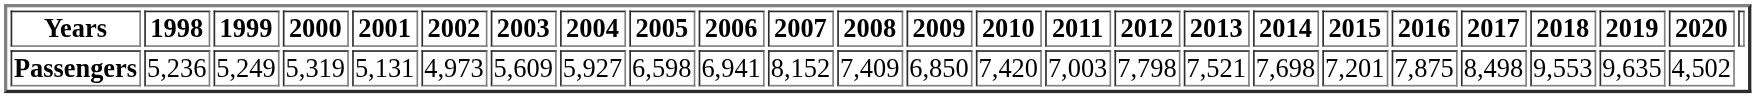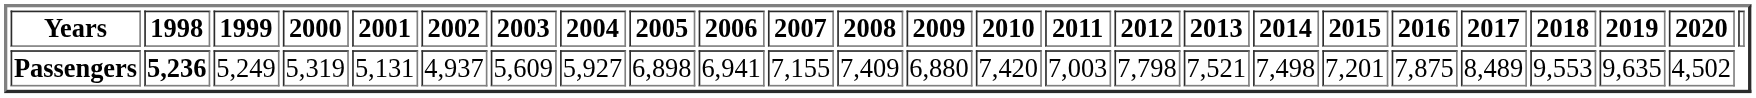 <table border="2">
 <tr>
 <th>Years</th>
 <th>1998</th>
 <th>1999</th>
 <th>2000</th>
 <th>2001</th>
 <th>2002</th>
 <th>2003</th>
 <th>2004</th>
 <th>2005</th>
 <th>2006</th>
 <th>2007</th>
 <th>2008</th>
 <th>2009</th>
 <th>2010</th>
 <th>2011</th>
 <th>2012</th>
 <th>2013</th>
 <th>2014</th>
 <th>2015</th>
 <th>2016</th>
 <th>2017</th>
 <th>2018</th>
 <th>2019</th>
 <th>2020</th>
 <th></th>
 </tr>
 <tr>
 <th>Passengers</th>
-<td>5,236</td>
+<td><strong>5,236</strong></td>
 <td>5,249</td>
 <td>5,319</td>
 <td>5,131</td>
-<td>4,973</td>
+<td>4,937</td>
 <td>5,609</td>
 <td>5,927</td>
-<td>6,598</td>
+<td>6,898</td>
 <td>6,941</td>
-<td>8,152</td>
+<td>7,155</td>
 <td>7,409</td>
-<td>6,850</td>
+<td>6,880</td>
 <td>7,420</td>
 <td>7,003</td>
 <td>7,798</td>
 <td>7,521</td>
-<td>7,698</td>
+<td>7,498</td>
 <td>7,201</td>
 <td>7,875</td>
-<td>8,498</td>
+<td>8,489</td>
 <td>9,553</td>
 <td>9,635</td>
 <td>4,502</td>
 </tr>
 </table>
